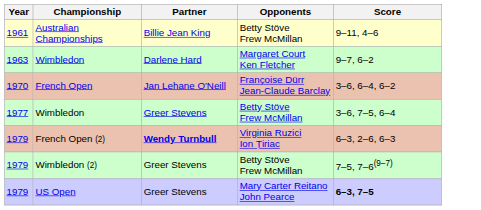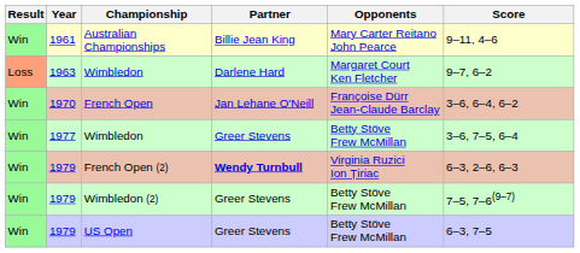 <table class="sortable wikitable">
 <tr>
+<th style="width:40px">Result</th>
 <th style="width:40px">Year</th>
 <th style="width:170px">Championship</th>
 <th style="width:150px">Partner</th>
 <th style="width:150px">Opponents</th>
 <th style="width:170px" class="unsortable">Score</th>
 </tr>
 <tr bgcolor=#FFFFCC>
+<td style="background:#98fb98;">Win</td>
 <td><a href='#'>1961</a></td>
 <td><a href='#'>Australian Championships</a></td>
 <td> <a href='#'>Billie Jean King</a></td>
-<td> Betty Stöve<br> Frew McMillan</td>
+<td> <a href='#'>Mary Carter Reitano</a><br> <a href='#'>John Pearce</a></td>
 <td>9–11, 4–6</td>
 </tr>
 <tr bgcolor=#CCFFCC>
+<td style="background:#ffa07a;">Loss</td>
 <td><a href='#'>1963</a></td>
 <td><a href='#'>Wimbledon</a></td>
 <td> <a href='#'>Darlene Hard</a></td>
 <td> <a href='#'>Margaret Court</a><br> <a href='#'>Ken Fletcher</a></td>
 <td>9–7, 6–2</td>
 </tr>
 <tr bgcolor=#EBC2AF>
+<td style="background:#98fb98;">Win</td>
 <td><a href='#'>1970</a></td>
 <td><a href='#'>French Open</a></td>
 <td> <a href='#'>Jan Lehane O'Neill</a></td>
 <td> <a href='#'>Françoise Dürr</a><br> <a href='#'>Jean-Claude Barclay</a></td>
 <td>3–6, 6–4, 6–2</td>
 </tr>
 <tr bgcolor=#CCFFCC>
+<td style="background:#98fb98;">Win</td>
 <td><a href='#'>1977</a></td>
 <td>Wimbledon</td>
 <td> <a href='#'>Greer Stevens</a></td>
 <td> <a href='#'>Betty Stöve</a><br> <a href='#'>Frew McMillan</a></td>
 <td>3–6, 7–5, 6–4</td>
 </tr>
 <tr bgcolor=#EBC2AF>
+<td style="background:#98fb98;">Win</td>
 <td><a href='#'>1979</a></td>
 <td>French Open <small>(2)</small></td>
 <td><strong> <a href='#'>Wendy Turnbull</a></strong></td>
 <td> <a href='#'>Virginia Ruzici</a><br> <a href='#'>Ion Țiriac</a></td>
 <td>6–3, 2–6, 6–3</td>
 </tr>
 <tr bgcolor=#CCFFCC>
+<td style="background:#98fb98;">Win</td>
 <td><a href='#'>1979</a></td>
 <td>Wimbledon <small>(2)</small></td>
 <td> Greer Stevens</td>
 <td> Betty Stöve<br> Frew McMillan</td>
 <td>7–5, 7–6<sup>(9–7)</sup></td>
 </tr>
 <tr bgcolor=#CCCCFF>
+<td style="background:#98fb98;">Win</td>
 <td><a href='#'>1979</a></td>
 <td><a href='#'>US Open</a></td>
 <td> Greer Stevens</td>
-<td> <a href='#'>Mary Carter Reitano</a><br> <a href='#'>John Pearce</a></td>
-<td><strong>6–3, 7–5</strong></td>
+<td> Betty Stöve<br> Frew McMillan</td>
+<td>6–3, 7–5</td>
 </tr>
 </table>
